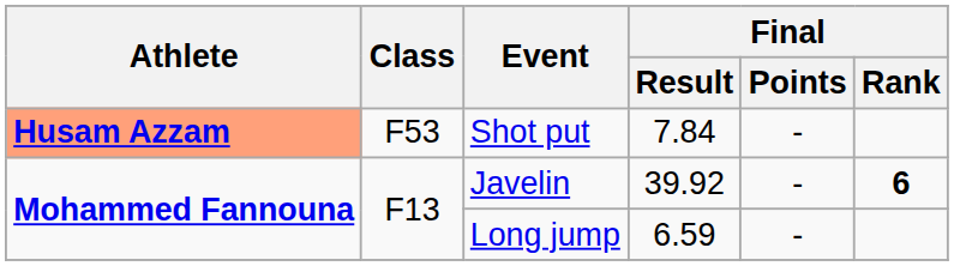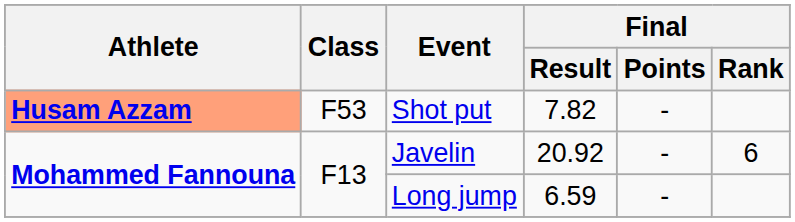 <table class=wikitable style="font-size:90%">
 <tr>
 <th rowspan="2">Athlete</th>
 <th rowspan="2">Class</th>
 <th rowspan="2">Event</th>
 <th colspan="3">Final</th>
 </tr>
 <tr>
 <th>Result</th>
 <th>Points</th>
 <th>Rank</th>
 </tr>
 <tr>
 <td style="background: lightsalmon;"><strong><a href='#'>Husam Azzam</a></strong></td>
 <td style="text-align:center;">F53</td>
 <td><a href='#'>Shot put</a></td>
-<td style="text-align:center;">7.84</td>
+<td style="text-align:center;">7.82</td>
 <td style="text-align:center;">-</td>
 <td style="text-align:center;"></td>
 </tr>
 <tr>
 <td rowspan="2"><strong><a href='#'>Mohammed Fannouna</a></strong></td>
 <td rowspan="2" style="text-align:center;">F13</td>
 <td><a href='#'>Javelin</a></td>
-<td style="text-align:center;">39.92</td>
+<td style="text-align:center;">20.92</td>
 <td style="text-align:center;">-</td>
-<td style="text-align:center;"><strong>6</strong></td>
+<td style="text-align:center;">6</td>
 </tr>
 <tr>
 <td><a href='#'>Long jump</a></td>
 <td style="text-align:center;">6.59</td>
 <td style="text-align:center;">-</td>
 <td style="text-align:center;"></td>
 </tr>
 </table>
